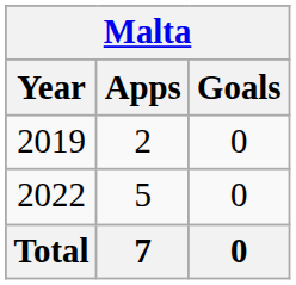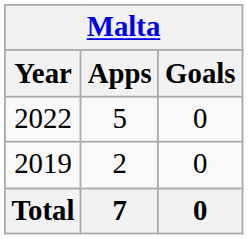 <table class="wikitable" style="text-align:center">
 <tr>
 <th colspan=3><a href='#'>Malta</a></th>
 </tr>
 <tr>
 <th>Year</th>
 <th>Apps</th>
 <th>Goals</th>
 </tr>
 <tr>
-<td>2019</td>
-<td>2</td>
+<td>2022</td>
+<td>5</td>
 <td>0</td>
 </tr>
 <tr>
-<td>2022</td>
-<td>5</td>
+<td>2019</td>
+<td>2</td>
 <td>0</td>
 </tr>
 <tr>
 <th>Total</th>
 <th>7</th>
 <th>0</th>
 </tr>
 </table>
